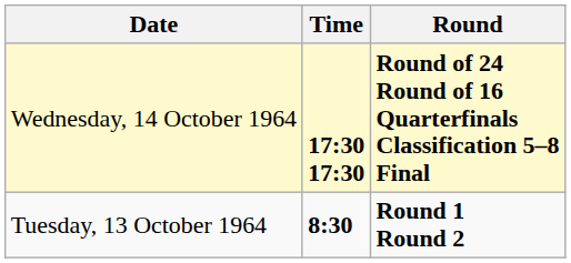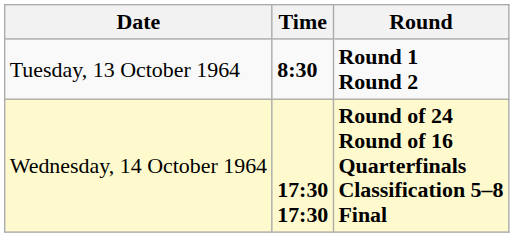 <table class="wikitable">
 <tr>
 <th>Date</th>
 <th>Time</th>
 <th>Round</th>
 </tr>
+<tr>
+<td>Tuesday, 13 October 1964</td>
+<td><strong>8:30</strong></td>
+<td><strong>Round 1</strong><br><strong>Round 2</strong></td>
+</tr>
 <tr style=background:lemonchiffon>
 <td>Wednesday, 14 October 1964</td>
 <td> <br> <br> <br><strong>17:30</strong><br><strong>17:30</strong></td>
 <td><strong>Round of 24</strong><br><strong>Round of 16</strong><br><strong>Quarterfinals</strong><br><strong>Classification 5–8</strong><br><strong>Final</strong></td>
 </tr>
-<tr>
-<td>Tuesday, 13 October 1964</td>
-<td><strong>8:30</strong></td>
-<td><strong>Round 1</strong><br><strong>Round 2</strong></td>
-</tr>
 </table>
